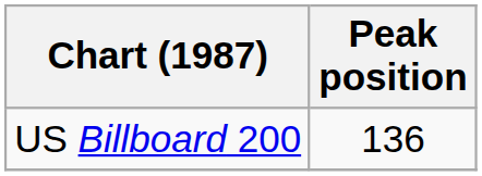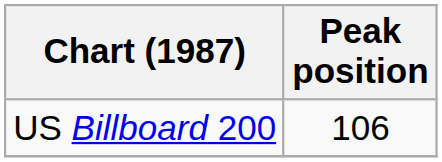 <table class="wikitable" style="text-align:center;">
 <tr>
 <th>Chart (1987)</th>
 <th>Peak<br>position</th>
 </tr>
 <tr>
 <td align="left">US <a href='#'><em>Billboard</em> 200</a></td>
-<td>136</td>
+<td>106</td>
 </tr>
 <tr>
 </tr>
 </table>
